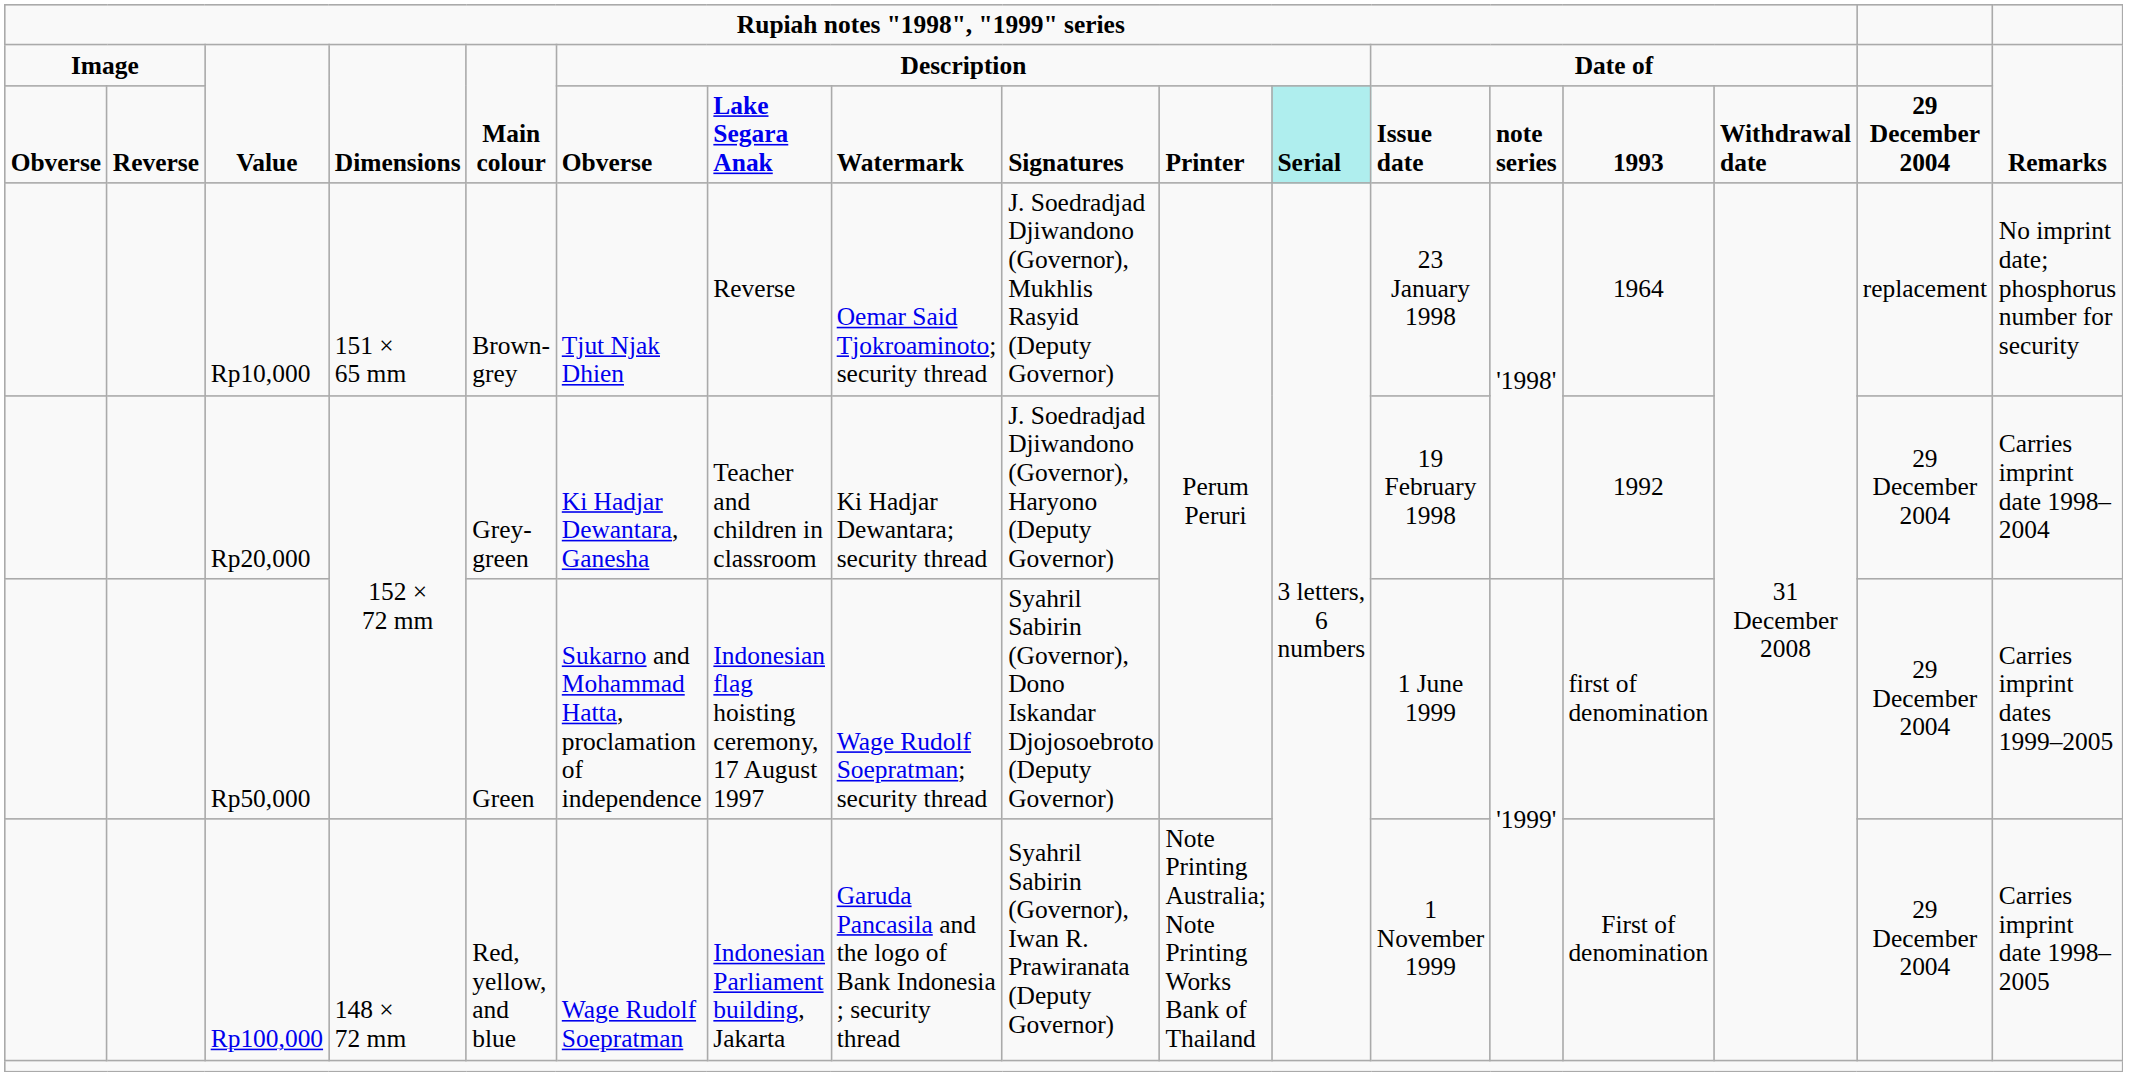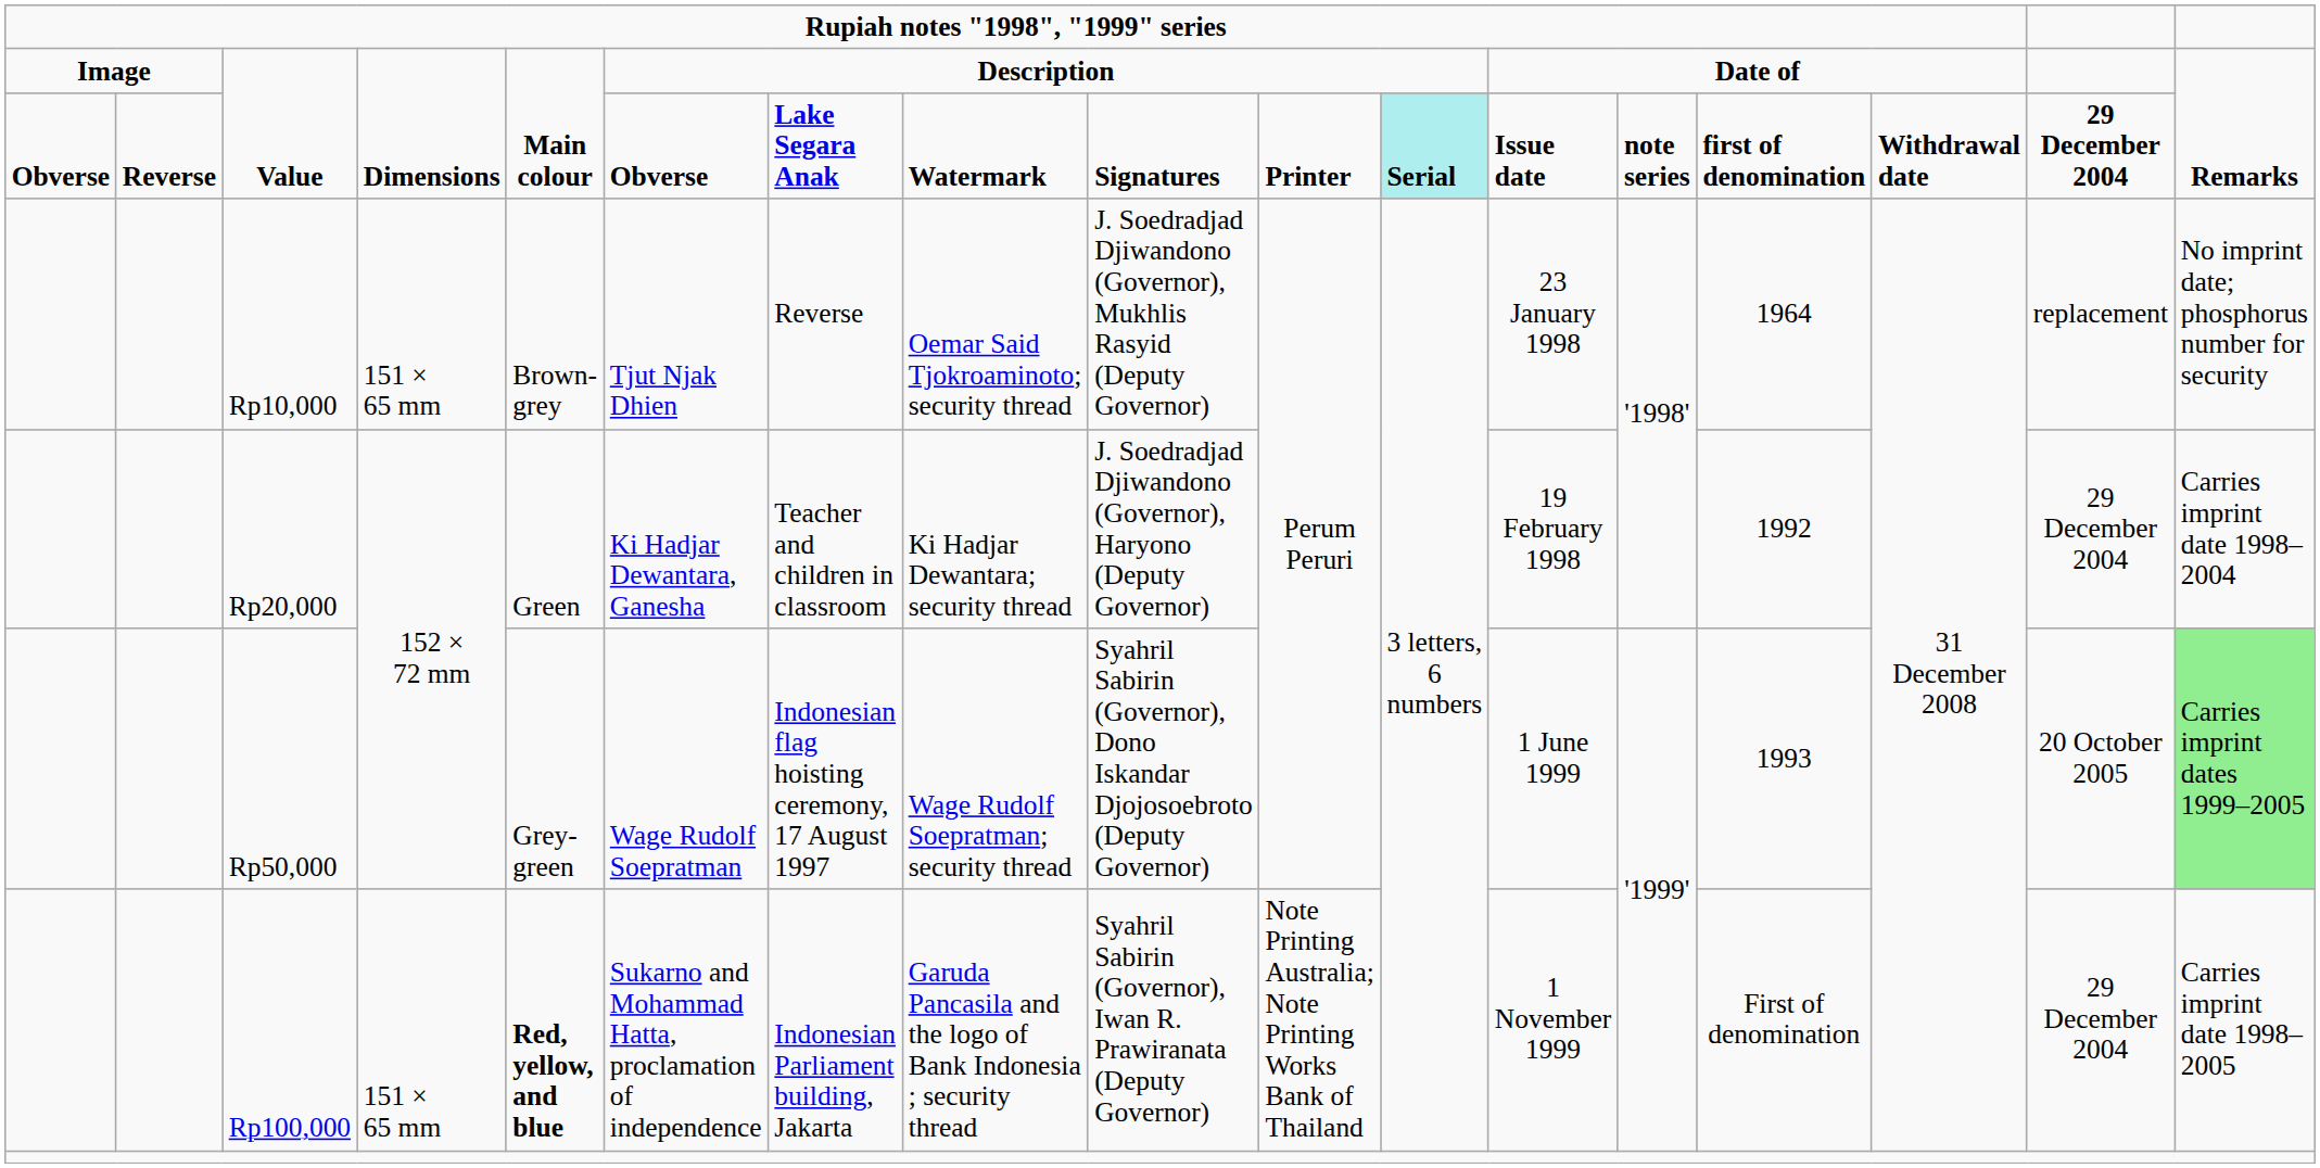 <table class="wikitable" >
 <tr style="text-align:center; font-weight:bold; vertical-align:bottom;">
 <td colspan="15">Rupiah notes "1998", "1999" series</td>
 <td></td>
 <td></td>
 </tr>
 <tr style="text-align:center; font-weight:bold; vertical-align:bottom;">
 <td colspan="2">Image</td>
 <td rowspan="2">Value</td>
 <td rowspan="2">Dimensions</td>
 <td rowspan="2">Main colour</td>
 <td colspan="6">Description</td>
 <td colspan="4">Date of</td>
 <td></td>
 <td rowspan="2">Remarks</td>
 </tr>
 <tr style="font-weight:bold; vertical-align:bottom;">
 <td>Obverse</td>
 <td>Reverse</td>
 <td>Obverse</td>
 <td style="vertical-align:bottom;"><a href='#'>Lake Segara Anak</a></td>
 <td>Watermark</td>
 <td>Signatures</td>
 <td>Printer</td>
 <td style="background: paleturquoise;">Serial</td>
 <td>Issue date</td>
 <td>note series</td>
-<td style="text-align:center;">1993</td>
+<td>first of denomination</td>
 <td>Withdrawal date</td>
 <td style="text-align:center;">29 December 2004</td>
 </tr>
 <tr>
 <td style="vertical-align:bottom;"></td>
 <td style="vertical-align:bottom;"></td>
 <td style="vertical-align:bottom;">Rp10,000</td>
 <td style="vertical-align:bottom;">151 × 65 mm</td>
 <td style="vertical-align:bottom;">Brown-grey</td>
 <td style="vertical-align:bottom;"><a href='#'>Tjut Njak Dhien</a></td>
 <td>Reverse</td>
 <td style="vertical-align:bottom;"><a href='#'>Oemar Said Tjokroaminoto</a>; security thread</td>
 <td>J. Soedradjad Djiwandono (Governor), Mukhlis Rasyid (Deputy Governor)</td>
 <td rowspan="3" style="text-align:center;">Perum Peruri</td>
 <td rowspan="4" style="text-align:center;">3 letters, 6 numbers</td>
 <td style="text-align:center;">23 January 1998</td>
 <td rowspan="2" style="text-align:center;">'1998'</td>
 <td style="text-align:center;">1964</td>
 <td style="text-align:center;" rowspan="4">31 December 2008</td>
 <td>replacement</td>
 <td>No imprint date; phosphorus number for security</td>
 </tr>
 <tr>
 <td style="vertical-align:bottom;"></td>
 <td style="vertical-align:bottom;"></td>
 <td style="vertical-align:bottom;">Rp20,000</td>
 <td rowspan="2" style="text-align:center;">152 × 72 mm</td>
-<td style="vertical-align:bottom;">Grey-green</td>
+<td style="vertical-align:bottom;">Green</td>
 <td style="vertical-align:bottom;"><a href='#'>Ki Hadjar Dewantara</a>, <a href='#'>Ganesha</a></td>
 <td style="vertical-align:bottom;">Teacher and children in classroom</td>
 <td style="vertical-align:bottom;">Ki Hadjar Dewantara; security thread</td>
 <td>J. Soedradjad Djiwandono (Governor), Haryono (Deputy Governor)</td>
 <td style="text-align:center;">19 February 1998</td>
 <td style="text-align:center;">1992</td>
 <td style="text-align:center;">29 December 2004</td>
 <td>Carries imprint date 1998–2004</td>
 </tr>
 <tr>
 <td style="vertical-align:bottom;"></td>
 <td style="vertical-align:bottom;"></td>
 <td style="vertical-align:bottom;">Rp50,000</td>
-<td style="vertical-align:bottom;">Green</td>
-<td style="vertical-align:bottom;"><a href='#'>Sukarno</a> and <a href='#'>Mohammad Hatta</a>, proclamation of independence</td>
+<td style="vertical-align:bottom;">Grey-green</td>
+<td style="vertical-align:bottom;"><a href='#'>Wage Rudolf Soepratman</a></td>
 <td style="vertical-align:bottom;"><a href='#'>Indonesian flag</a> hoisting ceremony, 17 August 1997</td>
 <td style="vertical-align:bottom;"><a href='#'>Wage Rudolf Soepratman</a>; security thread</td>
 <td>Syahril Sabirin (Governor), Dono Iskandar Djojosoebroto (Deputy Governor)</td>
 <td style="text-align:center;">1 June 1999</td>
 <td rowspan="2" style="text-align:center;">'1999'</td>
-<td>first of denomination</td>
-<td style="text-align:center;">29 December 2004</td>
-<td>Carries imprint dates 1999–2005</td>
+<td style="text-align:center;">1993</td>
+<td style="text-align:center;">20 October 2005</td>
+<td style="background: lightgreen;">Carries imprint dates 1999–2005</td>
 </tr>
 <tr>
 <td style="vertical-align:bottom;"></td>
 <td style="vertical-align:bottom;"></td>
 <td style="vertical-align:bottom;"><a href='#'>Rp100,000</a></td>
-<td style="vertical-align:bottom;">148 × 72 mm</td>
-<td style="vertical-align:bottom;">Red, yellow, and blue</td>
-<td style="vertical-align:bottom;"><a href='#'>Wage Rudolf Soepratman</a></td>
+<td style="vertical-align:bottom;">151 × 65 mm</td>
+<td style="vertical-align:bottom;"><strong>Red, yellow, and blue</strong></td>
+<td style="vertical-align:bottom;"><a href='#'>Sukarno</a> and <a href='#'>Mohammad Hatta</a>, proclamation of independence</td>
 <td style="vertical-align:bottom;"><a href='#'>Indonesian Parliament building</a>, Jakarta</td>
 <td style="vertical-align:bottom;"><a href='#'>Garuda Pancasila</a> and the logo of Bank Indonesia ; security thread</td>
 <td>Syahril Sabirin (Governor), Iwan R. Prawiranata (Deputy Governor)</td>
 <td>Note Printing Australia; Note Printing Works Bank of Thailand</td>
 <td style="text-align:center;">1 November 1999</td>
 <td style="text-align:center;">First of denomination</td>
 <td style="text-align:center;">29 December 2004</td>
 <td>Carries imprint date 1998–2005</td>
 </tr>
 <tr style="text-align:center; vertical-align:bottom;">
 <td colspan="17"></td>
 </tr>
 </table>
